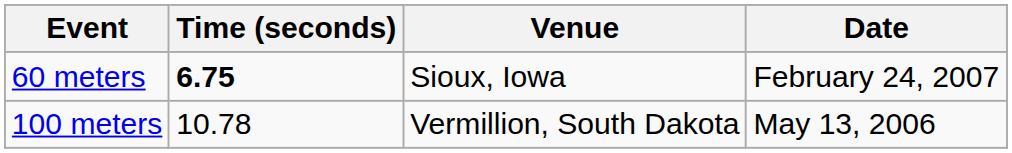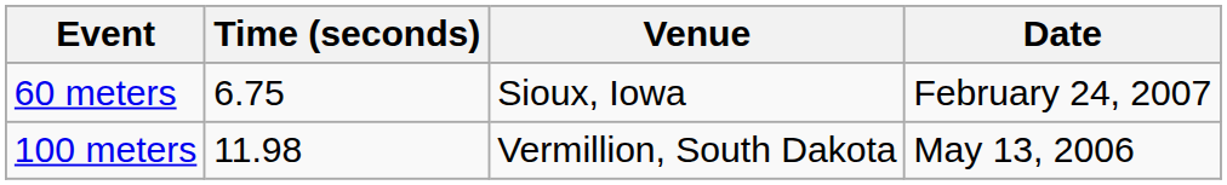 <table class="wikitable">
 <tr>
 <th>Event</th>
 <th>Time (seconds)</th>
 <th>Venue</th>
 <th>Date</th>
 </tr>
 <tr>
 <td><a href='#'>60 meters</a></td>
-<td><strong>6.75</strong></td>
+<td>6.75</td>
 <td>Sioux, Iowa</td>
 <td>February 24, 2007</td>
 </tr>
 <tr>
 <td><a href='#'>100 meters</a></td>
-<td>10.78</td>
+<td>11.98</td>
 <td>Vermillion, South Dakota</td>
 <td>May 13, 2006</td>
 </tr>
 </table>
